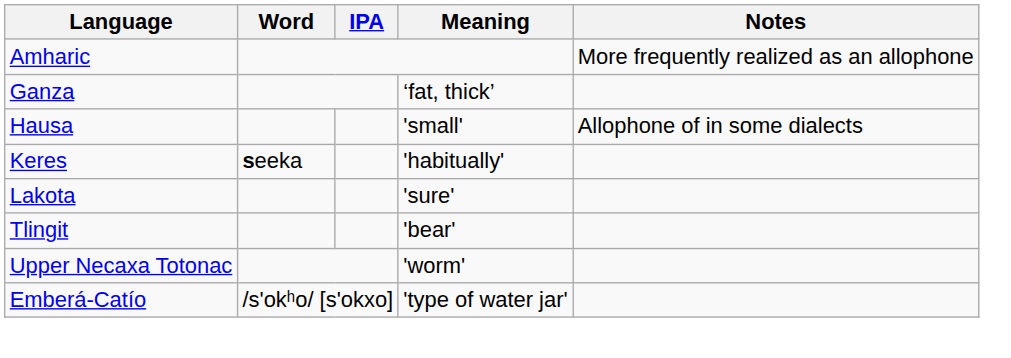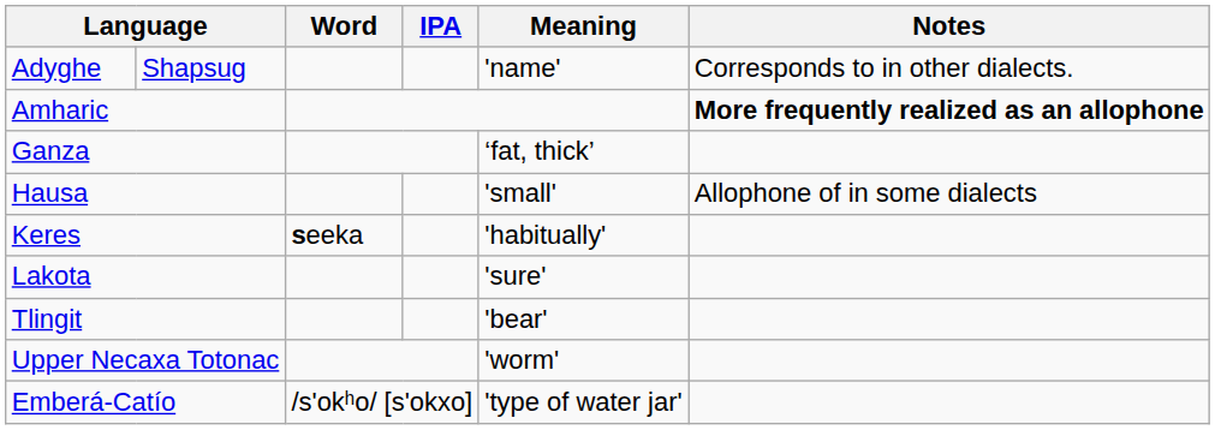 <table class="wikitable">
 <tr>
 <th colspan="2">Language</th>
 <th>Word</th>
 <th><a href='#'>IPA</a></th>
 <th>Meaning</th>
 <th>Notes</th>
 </tr>
 <tr>
+<td><a href='#'>Adyghe</a></td>
+<td><a href='#'>Shapsug</a></td>
+<td></td>
+<td></td>
+<td>'name'</td>
+<td>Corresponds to  in other dialects.</td>
+</tr>
+<tr>
 <td colspan="2"><a href='#'>Amharic</a></td>
 <td colspan="3"></td>
-<td>More frequently realized as an allophone </td>
+<td><strong>More frequently realized as an allophone </strong></td>
 </tr>
 <tr>
 <td colspan="2"><a href='#'>Ganza</a></td>
 <td colspan="2" align="center"></td>
 <td>‘fat, thick’</td>
 <td></td>
 </tr>
 <tr>
 <td colspan="2"><a href='#'>Hausa</a></td>
 <td></td>
 <td></td>
 <td>'small'</td>
 <td>Allophone of  in some dialects</td>
 </tr>
 <tr>
 <td colspan="2"><a href='#'>Keres</a></td>
 <td><strong>s</strong>eeka</td>
 <td></td>
 <td>'habitually'</td>
 <td></td>
 </tr>
 <tr>
 <td colspan="2"><a href='#'>Lakota</a></td>
 <td></td>
 <td></td>
 <td>'sure'</td>
 <td></td>
 </tr>
 <tr>
 <td colspan="2"><a href='#'>Tlingit</a></td>
 <td></td>
 <td></td>
 <td>'bear'</td>
 <td></td>
 </tr>
 <tr>
 <td colspan="2"><a href='#'>Upper Necaxa Totonac</a></td>
 <td colspan="2" align="center"></td>
 <td>'worm'</td>
 <td></td>
 </tr>
 <tr>
 <td colspan="2"><a href='#'>Emberá-Catío</a></td>
 <td colspan="2">/s'okʰo/ [s'okxo]</td>
 <td>'type of water jar'</td>
 <td></td>
 </tr>
 </table>
